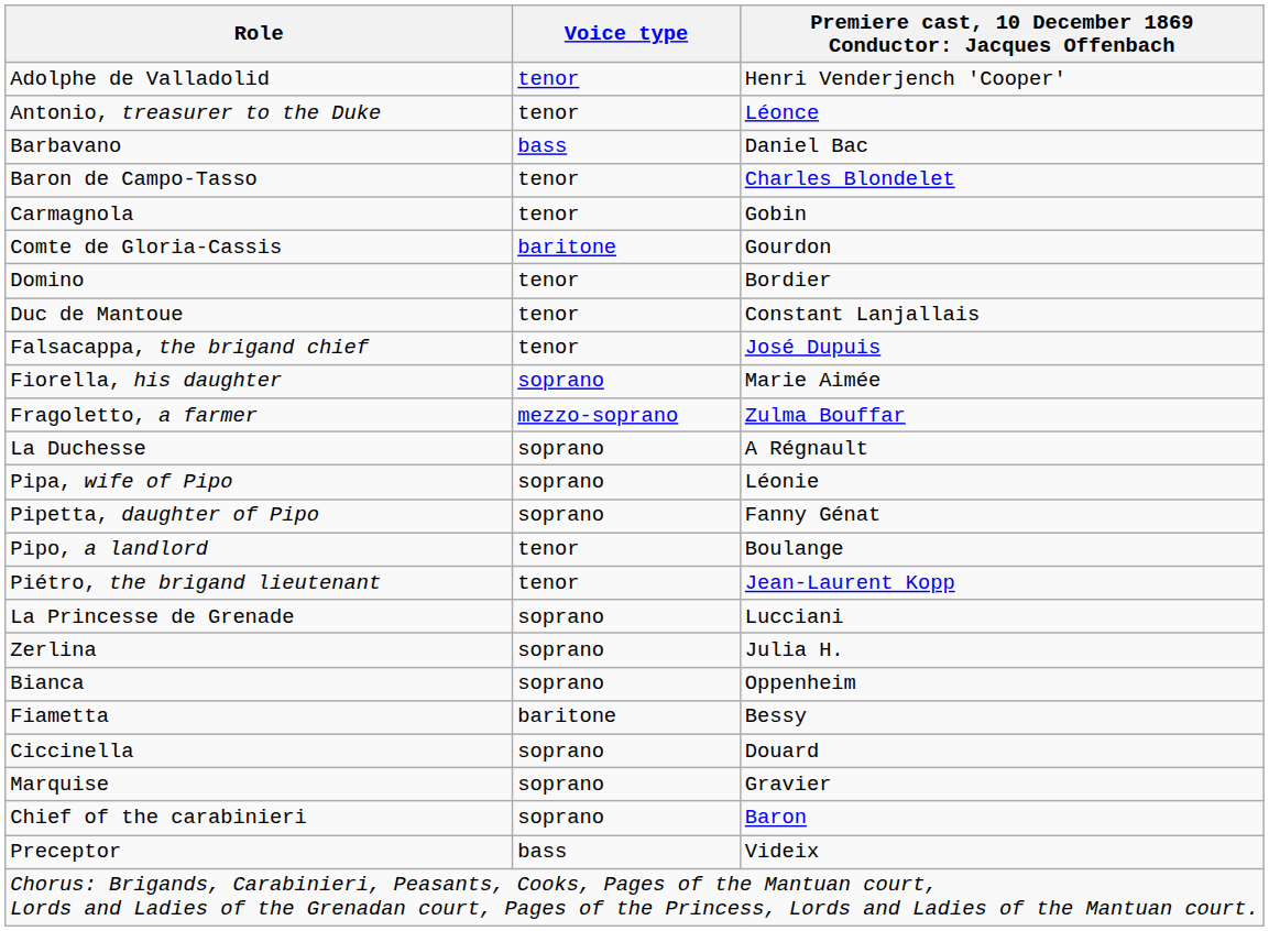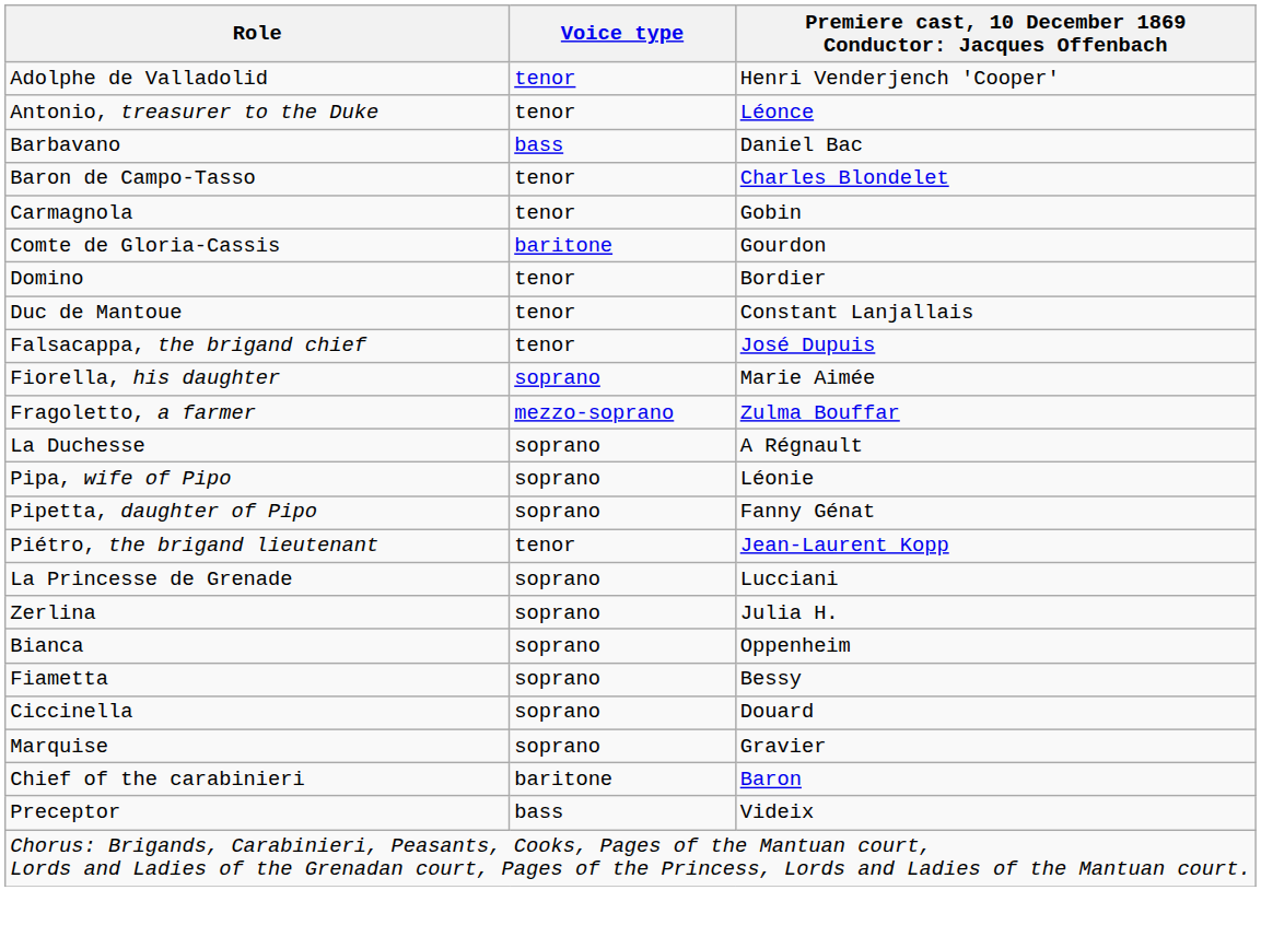 <table class="wikitable">
 <tr>
 <th>Role</th>
 <th><a href='#'>Voice type</a></th>
 <th>Premiere cast, 10 December 1869<br>Conductor: Jacques Offenbach</th>
 </tr>
 <tr>
 <td>Adolphe de Valladolid</td>
 <td><a href='#'>tenor</a></td>
 <td>Henri Venderjench 'Cooper'</td>
 </tr>
 <tr>
 <td>Antonio, <em>treasurer to the Duke</em></td>
 <td>tenor</td>
 <td><a href='#'>Léonce</a></td>
 </tr>
 <tr>
 <td>Barbavano</td>
 <td><a href='#'>bass</a></td>
 <td>Daniel Bac</td>
 </tr>
 <tr>
 <td>Baron de Campo-Tasso</td>
 <td>tenor</td>
 <td><a href='#'>Charles Blondelet</a></td>
 </tr>
 <tr>
 <td>Carmagnola</td>
 <td>tenor</td>
 <td>Gobin</td>
 </tr>
 <tr>
 <td>Comte de Gloria-Cassis</td>
 <td><a href='#'>baritone</a></td>
 <td>Gourdon</td>
 </tr>
 <tr>
 <td>Domino</td>
 <td>tenor</td>
 <td>Bordier</td>
 </tr>
 <tr>
 <td>Duc de Mantoue</td>
 <td>tenor</td>
 <td>Constant Lanjallais</td>
 </tr>
 <tr>
 <td>Falsacappa, <em>the brigand chief</em></td>
 <td>tenor</td>
 <td><a href='#'>José Dupuis</a></td>
 </tr>
 <tr>
 <td>Fiorella, <em>his daughter</em></td>
 <td><a href='#'>soprano</a></td>
 <td>Marie Aimée</td>
 </tr>
 <tr>
 <td>Fragoletto, <em>a farmer</em></td>
 <td><a href='#'>mezzo-soprano</a></td>
 <td><a href='#'>Zulma Bouffar</a></td>
 </tr>
 <tr>
 <td>La Duchesse</td>
 <td>soprano</td>
 <td>A Régnault</td>
 </tr>
 <tr>
 <td>Pipa, <em>wife of Pipo</em></td>
 <td>soprano</td>
 <td>Léonie</td>
 </tr>
 <tr>
 <td>Pipetta, <em>daughter of Pipo</em></td>
 <td>soprano</td>
 <td>Fanny Génat</td>
 </tr>
 <tr>
-<td>Pipo, <em>a landlord</em></td>
-<td>tenor</td>
-<td>Boulange</td>
-</tr>
-<tr>
 <td>Piétro, <em>the brigand lieutenant</em></td>
 <td>tenor</td>
 <td><a href='#'>Jean-Laurent Kopp</a></td>
 </tr>
 <tr>
 <td>La Princesse de Grenade</td>
 <td>soprano</td>
 <td>Lucciani</td>
 </tr>
 <tr>
 <td>Zerlina</td>
 <td>soprano</td>
 <td>Julia H.</td>
 </tr>
 <tr>
 <td>Bianca</td>
 <td>soprano</td>
 <td>Oppenheim</td>
 </tr>
 <tr>
 <td>Fiametta</td>
-<td>baritone</td>
+<td>soprano</td>
 <td>Bessy</td>
 </tr>
 <tr>
 <td>Ciccinella</td>
 <td>soprano</td>
 <td>Douard</td>
 </tr>
 <tr>
 <td>Marquise</td>
 <td>soprano</td>
 <td>Gravier</td>
 </tr>
 <tr>
 <td>Chief of the carabinieri</td>
-<td>soprano</td>
+<td>baritone</td>
 <td><a href='#'>Baron</a></td>
 </tr>
 <tr>
 <td>Preceptor</td>
 <td>bass</td>
 <td>Videix</td>
 </tr>
 <tr>
 <td colspan="3"><em>Chorus: Brigands, Carabinieri, Peasants, Cooks, Pages of the Mantuan court,<br> Lords and Ladies of the Grenadan court, Pages of the Princess, Lords and Ladies of the Mantuan court.</em></td>
 </tr>
 </table>
